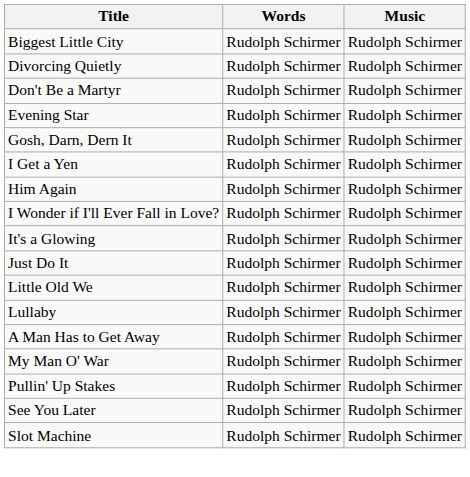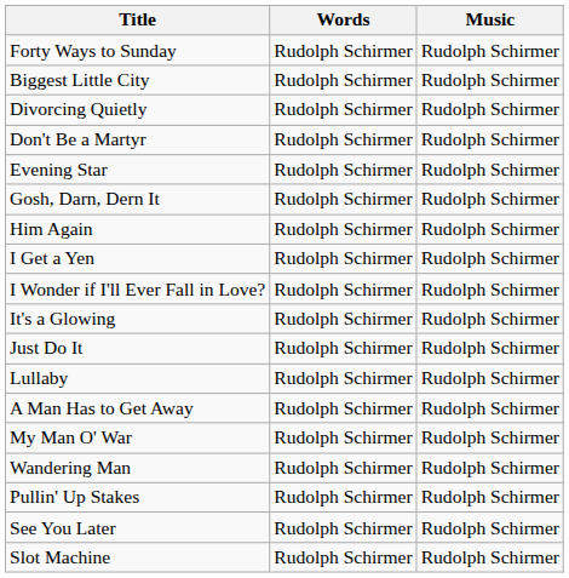 <table class="wikitable">
 <tr>
 <th>Title</th>
 <th>Words</th>
 <th>Music</th>
+</tr>
+<tr>
+<td>Forty Ways to Sunday</td>
+<td>Rudolph Schirmer</td>
+<td>Rudolph Schirmer</td>
 </tr>
 <tr>
 <td>Biggest Little City</td>
 <td>Rudolph Schirmer</td>
 <td>Rudolph Schirmer</td>
 </tr>
 <tr>
 <td>Divorcing Quietly</td>
 <td>Rudolph Schirmer</td>
 <td>Rudolph Schirmer</td>
 </tr>
 <tr>
 <td>Don't Be a Martyr</td>
 <td>Rudolph Schirmer</td>
 <td>Rudolph Schirmer</td>
 </tr>
 <tr>
 <td>Evening Star</td>
 <td>Rudolph Schirmer</td>
 <td>Rudolph Schirmer</td>
 </tr>
 <tr>
 <td>Gosh, Darn, Dern It</td>
 <td>Rudolph Schirmer</td>
 <td>Rudolph Schirmer</td>
 </tr>
 <tr>
-<td>I Get a Yen</td>
+<td>Him Again</td>
 <td>Rudolph Schirmer</td>
 <td>Rudolph Schirmer</td>
 </tr>
 <tr>
-<td>Him Again</td>
+<td>I Get a Yen</td>
 <td>Rudolph Schirmer</td>
 <td>Rudolph Schirmer</td>
 </tr>
 <tr>
 <td>I Wonder if I'll Ever Fall in Love?</td>
 <td>Rudolph Schirmer</td>
 <td>Rudolph Schirmer</td>
 </tr>
 <tr>
 <td>It's a Glowing</td>
 <td>Rudolph Schirmer</td>
 <td>Rudolph Schirmer</td>
 </tr>
 <tr>
 <td>Just Do It</td>
 <td>Rudolph Schirmer</td>
 <td>Rudolph Schirmer</td>
 </tr>
 <tr>
-<td>Little Old We</td>
-<td>Rudolph Schirmer</td>
-<td>Rudolph Schirmer</td>
-</tr>
-<tr>
 <td>Lullaby</td>
 <td>Rudolph Schirmer</td>
 <td>Rudolph Schirmer</td>
 </tr>
 <tr>
 <td>A Man Has to Get Away</td>
 <td>Rudolph Schirmer</td>
 <td>Rudolph Schirmer</td>
 </tr>
 <tr>
 <td>My Man O' War</td>
+<td>Rudolph Schirmer</td>
+<td>Rudolph Schirmer</td>
+</tr>
+<tr>
+<td>Wandering Man</td>
 <td>Rudolph Schirmer</td>
 <td>Rudolph Schirmer</td>
 </tr>
 <tr>
 <td>Pullin' Up Stakes</td>
 <td>Rudolph Schirmer</td>
 <td>Rudolph Schirmer</td>
 </tr>
 <tr>
 <td>See You Later</td>
 <td>Rudolph Schirmer</td>
 <td>Rudolph Schirmer</td>
 </tr>
 <tr>
 <td>Slot Machine</td>
 <td>Rudolph Schirmer</td>
 <td>Rudolph Schirmer</td>
 </tr>
 </table>
